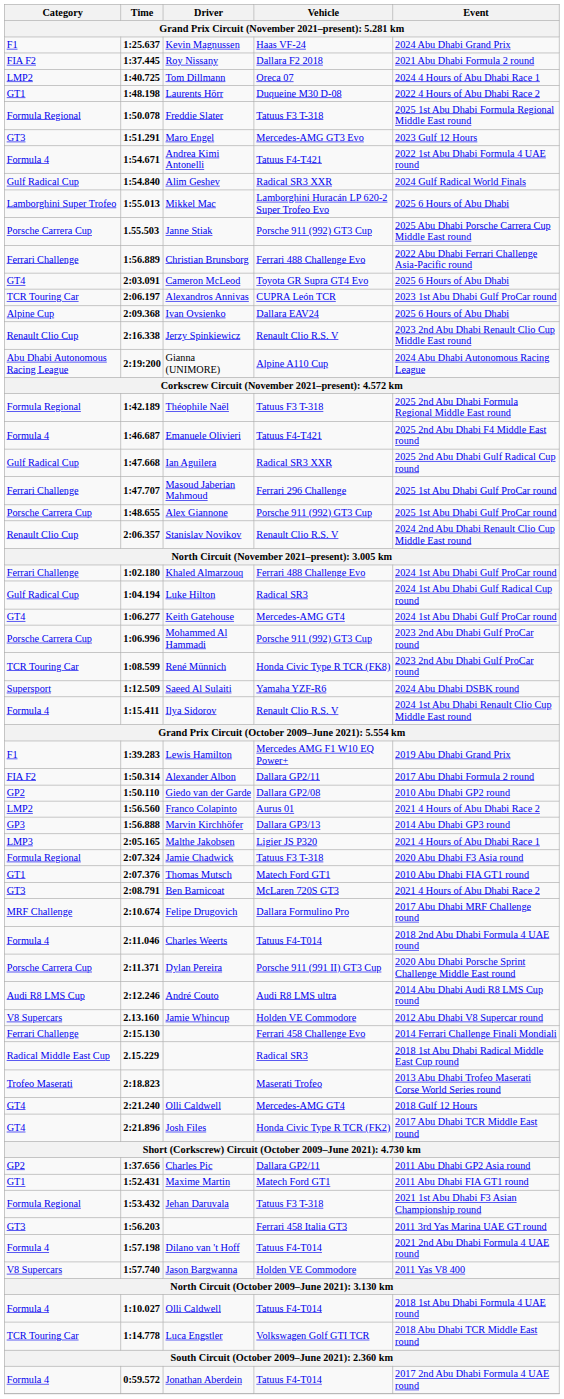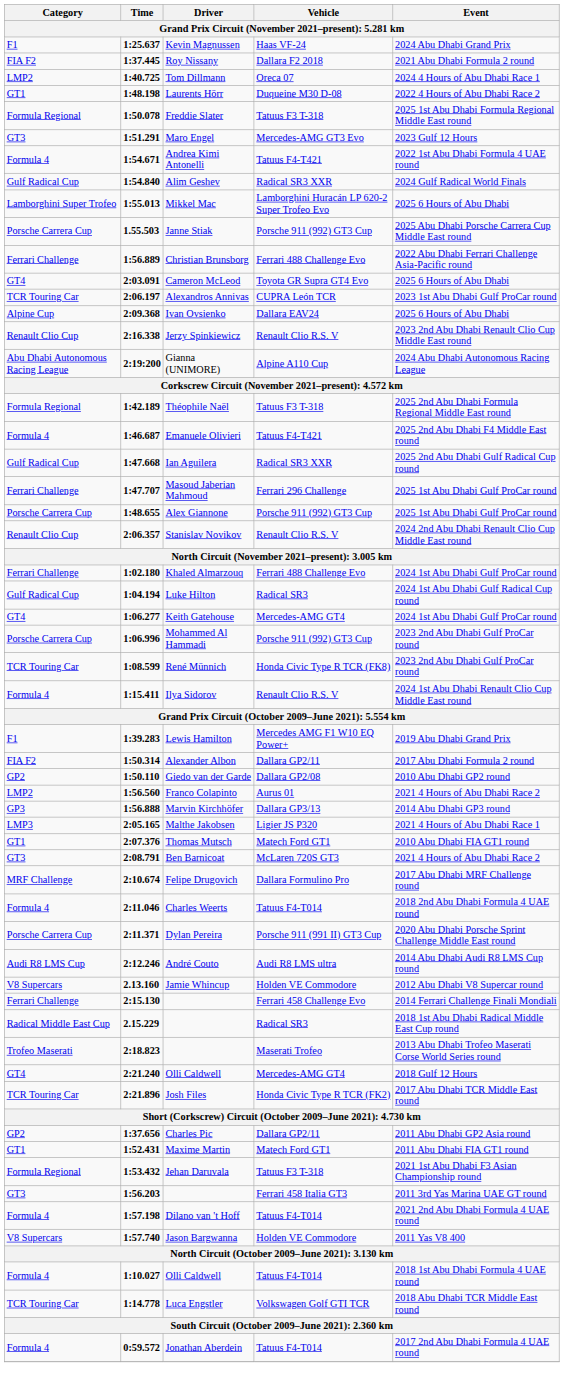 <table class="wikitable">
 <tr>
 <th>Category</th>
 <th>Time</th>
 <th>Driver</th>
 <th>Vehicle</th>
 <th>Event</th>
 </tr>
 <tr>
 <th colspan=5>Grand Prix Circuit (November 2021–present): 5.281 km</th>
 </tr>
 <tr>
 <td><a href='#'>F1</a></td>
 <td><strong>1:25.637</strong></td>
 <td><a href='#'>Kevin Magnussen</a></td>
 <td><a href='#'>Haas VF-24</a></td>
 <td><a href='#'>2024 Abu Dhabi Grand Prix</a></td>
 </tr>
 <tr>
 <td><a href='#'>FIA F2</a></td>
 <td><strong>1:37.445</strong></td>
 <td><a href='#'>Roy Nissany</a></td>
 <td><a href='#'>Dallara F2 2018</a></td>
 <td><a href='#'>2021 Abu Dhabi Formula 2 round</a></td>
 </tr>
 <tr>
 <td><a href='#'>LMP2</a></td>
 <td><strong>1:40.725</strong></td>
 <td><a href='#'>Tom Dillmann</a></td>
 <td><a href='#'>Oreca 07</a></td>
 <td><a href='#'>2024 4 Hours of Abu Dhabi Race 1</a></td>
 </tr>
 <tr>
 <td><a href='#'>GT1</a></td>
 <td><strong>1:48.198</strong></td>
 <td><a href='#'>Laurents Hörr</a></td>
 <td><a href='#'>Duqueine M30 D-08</a></td>
 <td><a href='#'>2022 4 Hours of Abu Dhabi Race 2</a></td>
 </tr>
 <tr>
 <td><a href='#'>Formula Regional</a></td>
 <td><strong>1:50.078</strong></td>
 <td><a href='#'>Freddie Slater</a></td>
 <td><a href='#'>Tatuus F3 T-318</a></td>
 <td><a href='#'>2025 1st Abu Dhabi Formula Regional Middle East round</a></td>
 </tr>
 <tr>
 <td><a href='#'>GT3</a></td>
 <td><strong>1:51.291</strong></td>
 <td><a href='#'>Maro Engel</a></td>
 <td><a href='#'>Mercedes-AMG GT3 Evo</a></td>
 <td><a href='#'>2023 Gulf 12 Hours</a></td>
 </tr>
 <tr>
 <td><a href='#'>Formula 4</a></td>
 <td><strong>1:54.671</strong></td>
 <td><a href='#'>Andrea Kimi Antonelli</a></td>
 <td><a href='#'>Tatuus F4-T421</a></td>
 <td><a href='#'>2022 1st Abu Dhabi Formula 4 UAE round</a></td>
 </tr>
 <tr>
 <td><a href='#'>Gulf Radical Cup</a></td>
 <td><strong>1:54.840</strong></td>
 <td><a href='#'>Alim Geshev</a></td>
 <td><a href='#'>Radical SR3 XXR</a></td>
 <td><a href='#'>2024 Gulf Radical World Finals</a></td>
 </tr>
 <tr>
 <td><a href='#'>Lamborghini Super Trofeo</a></td>
 <td><strong>1:55.013</strong></td>
 <td><a href='#'>Mikkel Mac</a></td>
 <td><a href='#'>Lamborghini Huracán LP 620-2 Super Trofeo Evo</a></td>
 <td><a href='#'>2025 6 Hours of Abu Dhabi</a></td>
 </tr>
 <tr>
 <td><a href='#'>Porsche Carrera Cup</a></td>
 <td><strong>1.55.503</strong></td>
 <td><a href='#'>Janne Stiak</a></td>
 <td><a href='#'>Porsche 911 (992) GT3 Cup</a></td>
 <td><a href='#'>2025 Abu Dhabi Porsche Carrera Cup Middle East round</a></td>
 </tr>
 <tr>
 <td><a href='#'>Ferrari Challenge</a></td>
 <td><strong>1:56.889</strong></td>
 <td><a href='#'>Christian Brunsborg</a></td>
 <td><a href='#'>Ferrari 488 Challenge Evo</a></td>
 <td><a href='#'>2022 Abu Dhabi Ferrari Challenge Asia-Pacific round</a></td>
 </tr>
 <tr>
 <td><a href='#'>GT4</a></td>
 <td><strong>2:03.091</strong></td>
 <td><a href='#'>Cameron McLeod</a></td>
 <td><a href='#'>Toyota GR Supra GT4 Evo</a></td>
 <td><a href='#'>2025 6 Hours of Abu Dhabi</a></td>
 </tr>
 <tr>
 <td><a href='#'>TCR Touring Car</a></td>
 <td><strong>2:06.197</strong></td>
 <td><a href='#'>Alexandros Annivas</a></td>
 <td><a href='#'>CUPRA León TCR</a></td>
 <td><a href='#'>2023 1st Abu Dhabi Gulf ProCar round</a></td>
 </tr>
 <tr>
 <td><a href='#'>Alpine Cup</a></td>
 <td><strong>2:09.368</strong></td>
 <td><a href='#'>Ivan Ovsienko</a></td>
 <td><a href='#'>Dallara EAV24</a></td>
 <td><a href='#'>2025 6 Hours of Abu Dhabi</a></td>
 </tr>
 <tr>
 <td><a href='#'>Renault Clio Cup</a></td>
 <td><strong>2:16.338</strong></td>
 <td><a href='#'>Jerzy Spinkiewicz</a></td>
 <td><a href='#'>Renault Clio R.S. V</a></td>
 <td><a href='#'>2023 2nd Abu Dhabi Renault Clio Cup Middle East round</a></td>
 </tr>
 <tr>
 <td><a href='#'>Abu Dhabi Autonomous Racing League</a></td>
 <td><strong>2:19:200</strong></td>
 <td>Gianna (UNIMORE)</td>
 <td><a href='#'>Alpine A110 Cup</a></td>
 <td><a href='#'>2024 Abu Dhabi Autonomous Racing League</a></td>
 </tr>
 <tr>
 <th colspan=5>Corkscrew Circuit (November 2021–present): 4.572 km</th>
 </tr>
 <tr>
 <td><a href='#'>Formula Regional</a></td>
 <td><strong>1:42.189</strong></td>
 <td><a href='#'>Théophile Naël</a></td>
 <td><a href='#'>Tatuus F3 T-318</a></td>
 <td><a href='#'>2025 2nd Abu Dhabi Formula Regional Middle East round</a></td>
 </tr>
 <tr>
 <td><a href='#'>Formula 4</a></td>
 <td><strong>1:46.687</strong></td>
 <td><a href='#'>Emanuele Olivieri</a></td>
 <td><a href='#'>Tatuus F4-T421</a></td>
 <td><a href='#'>2025 2nd Abu Dhabi F4 Middle East round</a></td>
 </tr>
 <tr>
 <td><a href='#'>Gulf Radical Cup</a></td>
 <td><strong>1:47.668</strong></td>
 <td><a href='#'>Ian Aguilera</a></td>
 <td><a href='#'>Radical SR3 XXR</a></td>
 <td><a href='#'>2025 2nd Abu Dhabi Gulf Radical Cup round</a></td>
 </tr>
 <tr>
 <td><a href='#'>Ferrari Challenge</a></td>
 <td><strong>1:47.707</strong></td>
 <td><a href='#'>Masoud Jaberian Mahmoud</a></td>
 <td><a href='#'>Ferrari 296 Challenge</a></td>
 <td><a href='#'>2025 1st Abu Dhabi Gulf ProCar round</a></td>
 </tr>
 <tr>
 <td><a href='#'>Porsche Carrera Cup</a></td>
 <td><strong>1:48.655</strong></td>
 <td><a href='#'>Alex Giannone</a></td>
 <td><a href='#'>Porsche 911 (992) GT3 Cup</a></td>
 <td><a href='#'>2025 1st Abu Dhabi Gulf ProCar round</a></td>
 </tr>
 <tr>
 <td><a href='#'>Renault Clio Cup</a></td>
 <td><strong>2:06.357</strong></td>
 <td><a href='#'>Stanislav Novikov</a></td>
 <td><a href='#'>Renault Clio R.S. V</a></td>
 <td><a href='#'>2024 2nd Abu Dhabi Renault Clio Cup Middle East round</a></td>
 </tr>
 <tr>
 <th colspan=5>North Circuit (November 2021–present): 3.005 km</th>
 </tr>
 <tr>
 <td><a href='#'>Ferrari Challenge</a></td>
 <td><strong>1:02.180</strong></td>
 <td><a href='#'>Khaled Almarzouq</a></td>
 <td><a href='#'>Ferrari 488 Challenge Evo</a></td>
 <td><a href='#'>2024 1st Abu Dhabi Gulf ProCar round</a></td>
 </tr>
 <tr>
 <td><a href='#'>Gulf Radical Cup</a></td>
 <td><strong>1:04.194</strong></td>
 <td><a href='#'>Luke Hilton</a></td>
 <td><a href='#'>Radical SR3</a></td>
 <td><a href='#'>2024 1st Abu Dhabi Gulf Radical Cup round</a></td>
 </tr>
 <tr>
 <td><a href='#'>GT4</a></td>
 <td><strong>1:06.277</strong></td>
 <td><a href='#'>Keith Gatehouse</a></td>
 <td><a href='#'>Mercedes-AMG GT4</a></td>
 <td><a href='#'>2024 1st Abu Dhabi Gulf ProCar round</a></td>
 </tr>
 <tr>
 <td><a href='#'>Porsche Carrera Cup</a></td>
 <td><strong>1:06.996</strong></td>
 <td><a href='#'>Mohammed Al Hammadi</a></td>
 <td><a href='#'>Porsche 911 (992) GT3 Cup</a></td>
 <td><a href='#'>2023 2nd Abu Dhabi Gulf ProCar round</a></td>
 </tr>
 <tr>
 <td><a href='#'>TCR Touring Car</a></td>
 <td><strong>1:08.599</strong></td>
 <td><a href='#'>René Münnich</a></td>
 <td><a href='#'>Honda Civic Type R TCR (FK8)</a></td>
 <td><a href='#'>2023 2nd Abu Dhabi Gulf ProCar round</a></td>
 </tr>
 <tr>
-<td><a href='#'>Supersport</a></td>
-<td><strong>1:12.509</strong></td>
-<td><a href='#'>Saeed Al Sulaiti</a></td>
-<td><a href='#'>Yamaha YZF-R6</a></td>
-<td><a href='#'>2024 Abu Dhabi DSBK round</a></td>
-</tr>
-<tr>
 <td><a href='#'>Formula 4</a></td>
 <td><strong>1:15.411</strong></td>
 <td><a href='#'>Ilya Sidorov</a></td>
 <td><a href='#'>Renault Clio R.S. V</a></td>
 <td><a href='#'>2024 1st Abu Dhabi Renault Clio Cup Middle East round</a></td>
 </tr>
 <tr>
 <th colspan=5>Grand Prix Circuit (October 2009–June 2021): 5.554 km</th>
 </tr>
 <tr>
 <td><a href='#'>F1</a></td>
 <td><strong>1:39.283</strong></td>
 <td><a href='#'>Lewis Hamilton</a></td>
 <td><a href='#'>Mercedes AMG F1 W10 EQ Power+</a></td>
 <td><a href='#'>2019 Abu Dhabi Grand Prix</a></td>
 </tr>
 <tr>
 <td><a href='#'>FIA F2</a></td>
 <td><strong>1:50.314</strong></td>
 <td><a href='#'>Alexander Albon</a></td>
 <td><a href='#'>Dallara GP2/11</a></td>
 <td><a href='#'>2017 Abu Dhabi Formula 2 round</a></td>
 </tr>
 <tr>
 <td><a href='#'>GP2</a></td>
 <td><strong>1:50.110</strong></td>
 <td><a href='#'>Giedo van der Garde</a></td>
 <td><a href='#'>Dallara GP2/08</a></td>
 <td><a href='#'>2010 Abu Dhabi GP2 round</a></td>
 </tr>
 <tr>
 <td><a href='#'>LMP2</a></td>
 <td><strong>1:56.560</strong></td>
 <td><a href='#'>Franco Colapinto</a></td>
 <td><a href='#'>Aurus 01</a></td>
 <td><a href='#'>2021 4 Hours of Abu Dhabi Race 2</a></td>
 </tr>
 <tr>
 <td><a href='#'>GP3</a></td>
 <td><strong>1:56.888</strong></td>
 <td><a href='#'>Marvin Kirchhöfer</a></td>
 <td><a href='#'>Dallara GP3/13</a></td>
 <td><a href='#'>2014 Abu Dhabi GP3 round</a></td>
 </tr>
 <tr>
 <td><a href='#'>LMP3</a></td>
 <td><strong>2:05.165</strong></td>
 <td><a href='#'>Malthe Jakobsen</a></td>
 <td><a href='#'>Ligier JS P320</a></td>
 <td><a href='#'>2021 4 Hours of Abu Dhabi Race 1</a></td>
-</tr>
-<tr>
-<td><a href='#'>Formula Regional</a></td>
-<td><strong>2:07.324</strong></td>
-<td><a href='#'>Jamie Chadwick</a></td>
-<td><a href='#'>Tatuus F3 T-318</a></td>
-<td><a href='#'>2020 Abu Dhabi F3 Asia round</a></td>
 </tr>
 <tr>
 <td><a href='#'>GT1</a></td>
 <td><strong>2:07.376</strong></td>
 <td><a href='#'>Thomas Mutsch</a></td>
 <td><a href='#'>Matech Ford GT1</a></td>
 <td><a href='#'>2010 Abu Dhabi FIA GT1 round</a></td>
 </tr>
 <tr>
 <td><a href='#'>GT3</a></td>
 <td><strong>2:08.791</strong></td>
 <td><a href='#'>Ben Barnicoat</a></td>
 <td><a href='#'>McLaren 720S GT3</a></td>
 <td><a href='#'>2021 4 Hours of Abu Dhabi Race 2</a></td>
 </tr>
 <tr>
 <td><a href='#'>MRF Challenge</a></td>
 <td><strong>2:10.674</strong></td>
 <td><a href='#'>Felipe Drugovich</a></td>
 <td><a href='#'>Dallara Formulino Pro</a></td>
 <td><a href='#'>2017 Abu Dhabi MRF Challenge round</a></td>
 </tr>
 <tr>
 <td><a href='#'>Formula 4</a></td>
 <td><strong>2:11.046</strong></td>
 <td><a href='#'>Charles Weerts</a></td>
 <td><a href='#'>Tatuus F4-T014</a></td>
 <td><a href='#'>2018 2nd Abu Dhabi Formula 4 UAE round</a></td>
 </tr>
 <tr>
 <td><a href='#'>Porsche Carrera Cup</a></td>
 <td><strong>2:11.371</strong></td>
 <td><a href='#'>Dylan Pereira</a></td>
 <td><a href='#'>Porsche 911 (991 II) GT3 Cup</a></td>
 <td><a href='#'>2020 Abu Dhabi Porsche Sprint Challenge Middle East round</a></td>
 </tr>
 <tr>
 <td><a href='#'>Audi R8 LMS Cup</a></td>
 <td><strong>2:12.246</strong></td>
 <td><a href='#'>André Couto</a></td>
 <td><a href='#'>Audi R8 LMS ultra</a></td>
 <td><a href='#'>2014 Abu Dhabi Audi R8 LMS Cup round</a></td>
 </tr>
 <tr>
 <td><a href='#'>V8 Supercars</a></td>
 <td><strong>2.13.160</strong></td>
 <td><a href='#'>Jamie Whincup</a></td>
 <td><a href='#'>Holden VE Commodore</a></td>
 <td><a href='#'>2012 Abu Dhabi V8 Supercar round</a></td>
 </tr>
 <tr>
 <td><a href='#'>Ferrari Challenge</a></td>
 <td><strong>2:15.130</strong></td>
 <td></td>
 <td><a href='#'>Ferrari 458 Challenge Evo</a></td>
 <td><a href='#'>2014 Ferrari Challenge Finali Mondiali</a></td>
 </tr>
 <tr>
 <td><a href='#'>Radical Middle East Cup</a></td>
 <td><strong>2.15.229</strong></td>
 <td></td>
 <td><a href='#'>Radical SR3</a></td>
 <td><a href='#'>2018 1st Abu Dhabi Radical Middle East Cup round</a></td>
 </tr>
 <tr>
 <td><a href='#'>Trofeo Maserati</a></td>
 <td><strong>2:18.823</strong></td>
 <td></td>
 <td><a href='#'>Maserati Trofeo</a></td>
 <td><a href='#'>2013 Abu Dhabi Trofeo Maserati Corse World Series round</a></td>
 </tr>
 <tr>
 <td><a href='#'>GT4</a></td>
 <td><strong>2:21.240</strong></td>
 <td><a href='#'>Olli Caldwell</a></td>
 <td><a href='#'>Mercedes-AMG GT4</a></td>
 <td><a href='#'>2018 Gulf 12 Hours</a></td>
 </tr>
 <tr>
-<td><a href='#'>GT4</a></td>
+<td><a href='#'>TCR Touring Car</a></td>
 <td><strong>2:21.896</strong></td>
 <td><a href='#'>Josh Files</a></td>
 <td><a href='#'>Honda Civic Type R TCR (FK2)</a></td>
 <td><a href='#'>2017 Abu Dhabi TCR Middle East round</a></td>
 </tr>
 <tr>
 <th colspan=5>Short (Corkscrew) Circuit (October 2009–June 2021): 4.730 km</th>
 </tr>
 <tr>
 <td><a href='#'>GP2</a></td>
 <td><strong>1:37.656</strong></td>
 <td><a href='#'>Charles Pic</a></td>
 <td><a href='#'>Dallara GP2/11</a></td>
 <td><a href='#'>2011 Abu Dhabi GP2 Asia round</a></td>
 </tr>
 <tr>
 <td><a href='#'>GT1</a></td>
 <td><strong>1:52.431</strong></td>
 <td><a href='#'>Maxime Martin</a></td>
 <td><a href='#'>Matech Ford GT1</a></td>
 <td><a href='#'>2011 Abu Dhabi FIA GT1 round</a></td>
 </tr>
 <tr>
 <td><a href='#'>Formula Regional</a></td>
 <td><strong>1:53.432</strong></td>
 <td><a href='#'>Jehan Daruvala</a></td>
 <td><a href='#'>Tatuus F3 T-318</a></td>
 <td><a href='#'>2021 1st Abu Dhabi F3 Asian Championship round</a></td>
 </tr>
 <tr>
 <td><a href='#'>GT3</a></td>
 <td><strong>1:56.203</strong></td>
 <td></td>
 <td><a href='#'>Ferrari 458 Italia GT3</a></td>
 <td><a href='#'>2011 3rd Yas Marina UAE GT round</a></td>
 </tr>
 <tr>
 <td><a href='#'>Formula 4</a></td>
 <td><strong>1:57.198</strong></td>
 <td><a href='#'>Dilano van 't Hoff</a></td>
 <td><a href='#'>Tatuus F4-T014</a></td>
 <td><a href='#'>2021 2nd Abu Dhabi Formula 4 UAE round</a></td>
 </tr>
 <tr>
 <td><a href='#'>V8 Supercars</a></td>
 <td><strong>1:57.740</strong></td>
 <td><a href='#'>Jason Bargwanna</a></td>
 <td><a href='#'>Holden VE Commodore</a></td>
 <td><a href='#'>2011 Yas V8 400</a></td>
 </tr>
 <tr>
 <th colspan=5>North Circuit (October 2009–June 2021): 3.130 km</th>
 </tr>
 <tr>
 <td><a href='#'>Formula 4</a></td>
 <td><strong>1:10.027</strong></td>
 <td><a href='#'>Olli Caldwell</a></td>
 <td><a href='#'>Tatuus F4-T014</a></td>
 <td><a href='#'>2018 1st Abu Dhabi Formula 4 UAE round</a></td>
 </tr>
 <tr>
 <td><a href='#'>TCR Touring Car</a></td>
 <td><strong>1:14.778</strong></td>
 <td><a href='#'>Luca Engstler</a></td>
 <td><a href='#'>Volkswagen Golf GTI TCR</a></td>
 <td><a href='#'>2018 Abu Dhabi TCR Middle East round</a></td>
 </tr>
 <tr>
 <th colspan=5>South Circuit (October 2009–June 2021): 2.360 km</th>
 </tr>
 <tr>
 <td><a href='#'>Formula 4</a></td>
 <td><strong>0:59.572</strong></td>
 <td><a href='#'>Jonathan Aberdein</a></td>
 <td><a href='#'>Tatuus F4-T014</a></td>
 <td><a href='#'>2017 2nd Abu Dhabi Formula 4 UAE round</a></td>
 </tr>
 <tr>
 </tr>
 </table>
